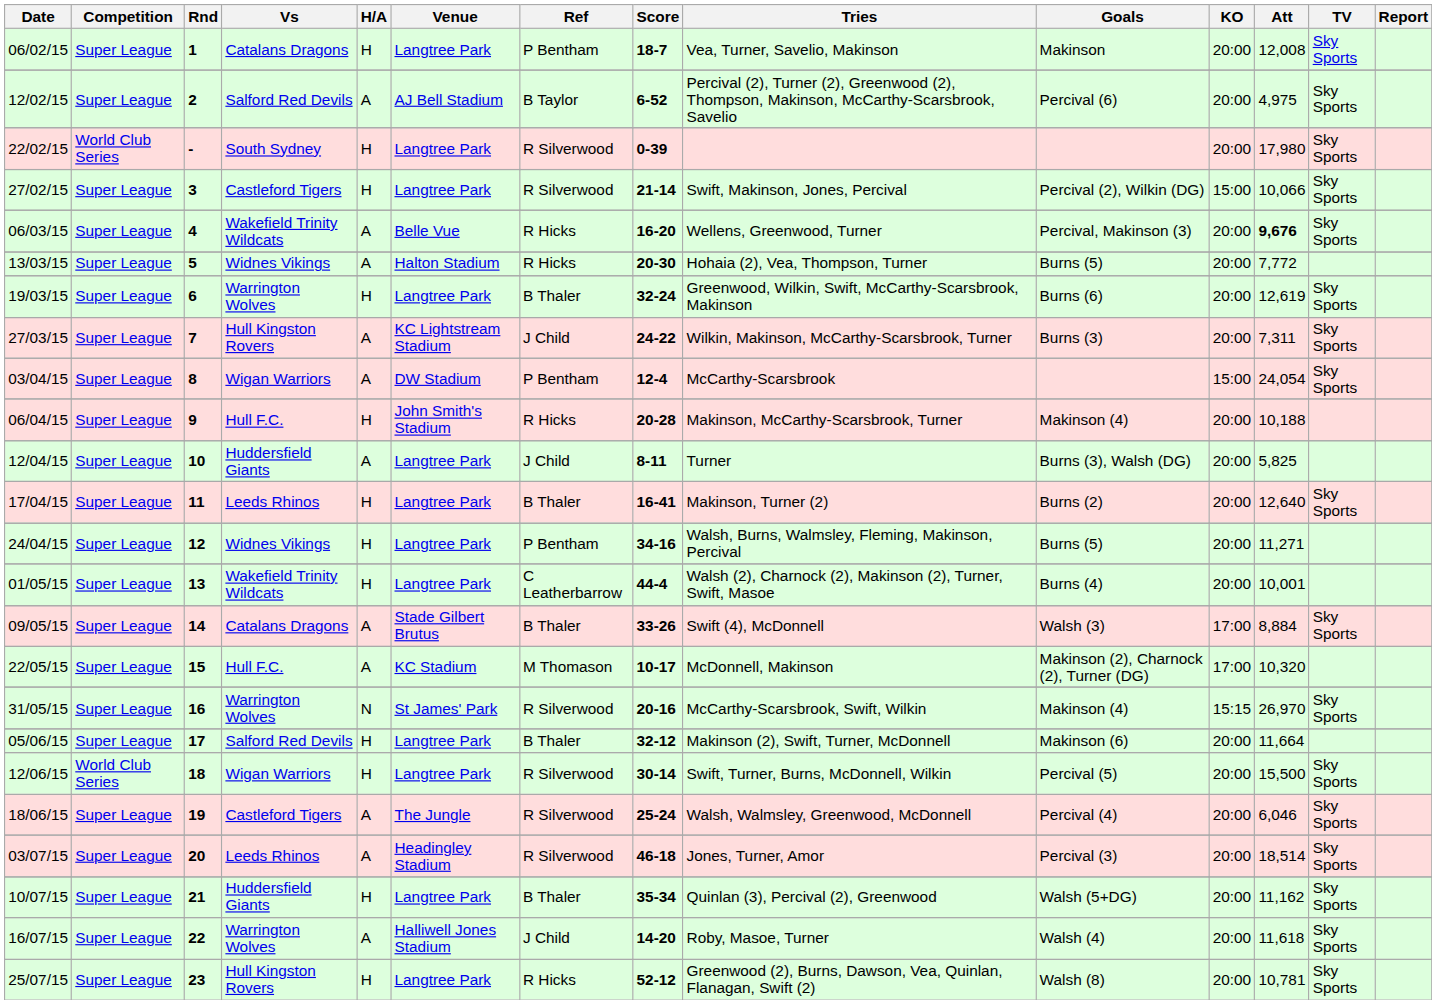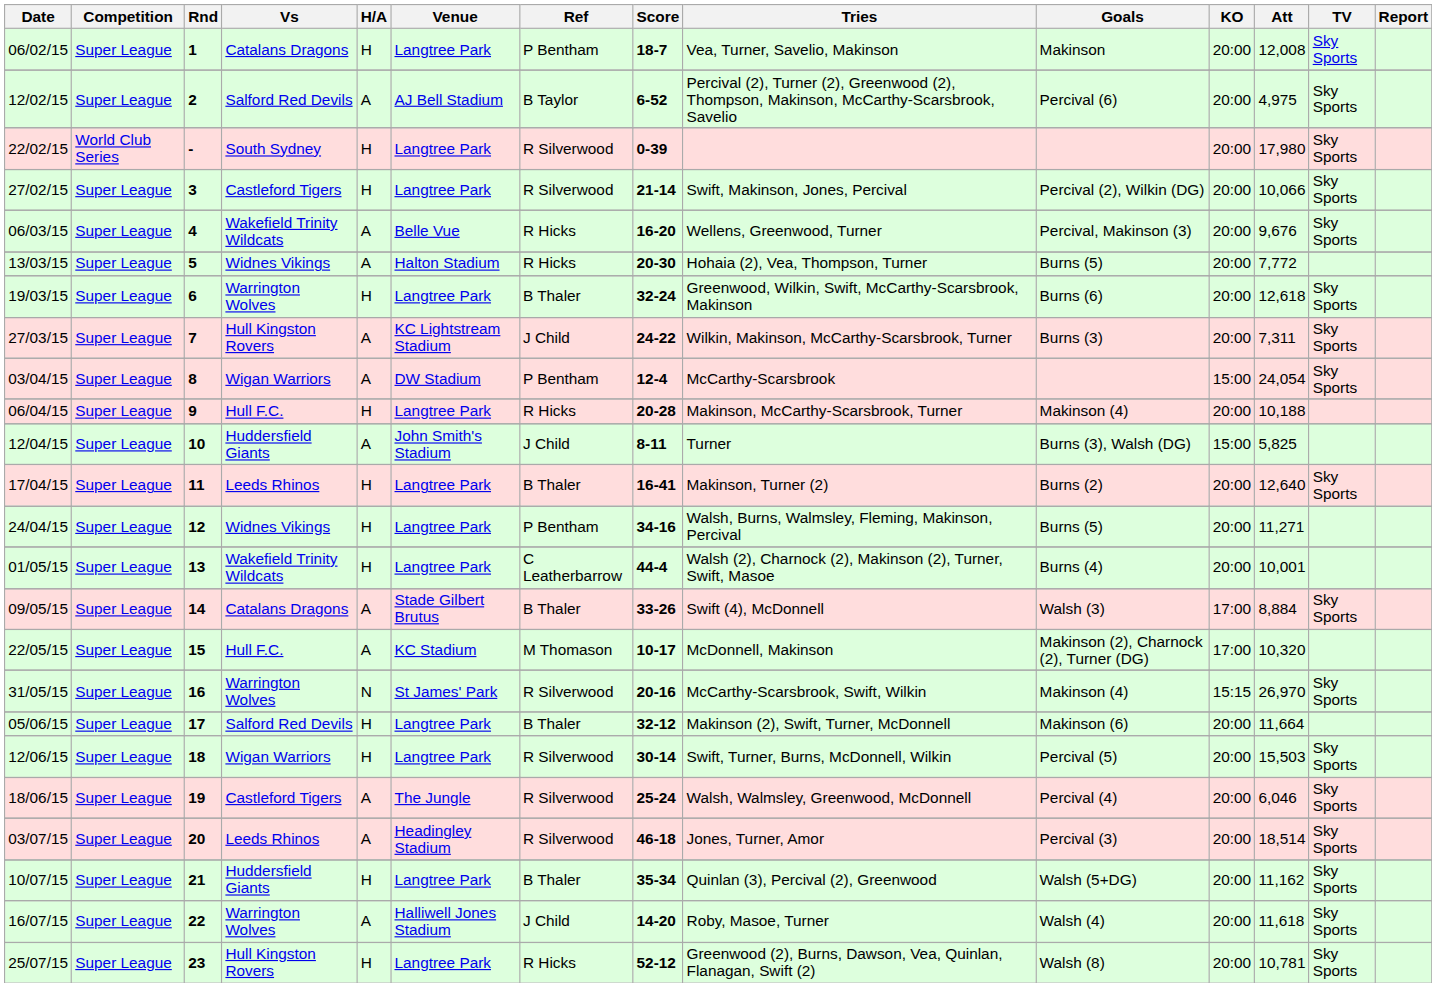 <table class="wikitable" style="font-size:85%;" width="100%">
 <tr>
 <th>Date</th>
 <th>Competition</th>
 <th>Rnd</th>
 <th>Vs</th>
 <th>H/A</th>
 <th>Venue</th>
 <th>Ref</th>
 <th>Score</th>
 <th>Tries</th>
 <th>Goals</th>
 <th>KO</th>
 <th>Att</th>
 <th>TV</th>
 <th>Report</th>
 </tr>
 <tr style="background:#ddffdd;" width=20 | >
 <td>06/02/15</td>
 <td><a href='#'>Super League</a></td>
 <td><strong>1</strong></td>
 <td> <a href='#'>Catalans Dragons</a></td>
 <td>H</td>
 <td><a href='#'>Langtree Park</a></td>
 <td>P Bentham</td>
 <td><strong>18-7</strong></td>
 <td>Vea, Turner, Savelio, Makinson</td>
 <td>Makinson</td>
 <td>20:00</td>
 <td>12,008</td>
 <td><a href='#'>Sky Sports</a></td>
 <td></td>
 </tr>
 <tr>
 </tr>
 <tr style="background:#ddffdd;" width=20 | >
 <td>12/02/15</td>
 <td><a href='#'>Super League</a></td>
 <td><strong>2</strong></td>
 <td> <a href='#'>Salford Red Devils</a></td>
 <td>A</td>
 <td><a href='#'>AJ Bell Stadium</a></td>
 <td>B Taylor</td>
 <td><strong>6-52</strong></td>
 <td>Percival (2), Turner (2), Greenwood (2), Thompson, Makinson, McCarthy-Scarsbrook, Savelio</td>
 <td>Percival (6)</td>
 <td>20:00</td>
 <td>4,975</td>
 <td>Sky Sports</td>
 <td></td>
 </tr>
 <tr>
 </tr>
 <tr style="background:#ffdddd;" width=20 | >
 <td>22/02/15</td>
 <td><a href='#'>World Club Series</a></td>
 <td><strong>-</strong></td>
 <td><a href='#'>South Sydney</a></td>
 <td>H</td>
 <td><a href='#'>Langtree Park</a></td>
 <td>R Silverwood</td>
 <td><strong>0-39</strong></td>
 <td></td>
 <td></td>
 <td>20:00</td>
 <td>17,980</td>
 <td>Sky Sports</td>
 <td></td>
 </tr>
 <tr>
 </tr>
 <tr style="background:#ddffdd;" width=20 | >
 <td>27/02/15</td>
 <td><a href='#'>Super League</a></td>
 <td><strong>3</strong></td>
 <td> <a href='#'>Castleford Tigers</a></td>
 <td>H</td>
 <td><a href='#'>Langtree Park</a></td>
 <td>R Silverwood</td>
 <td><strong>21-14</strong></td>
 <td>Swift, Makinson, Jones, Percival</td>
 <td>Percival (2), Wilkin (DG)</td>
-<td>15:00</td>
+<td>20:00</td>
 <td>10,066</td>
 <td>Sky Sports</td>
 <td></td>
 </tr>
 <tr>
 </tr>
 <tr style="background:#ddffdd;" width=20 | >
 <td>06/03/15</td>
 <td><a href='#'>Super League</a></td>
 <td><strong>4</strong></td>
 <td> <a href='#'>Wakefield Trinity Wildcats</a></td>
 <td>A</td>
 <td><a href='#'>Belle Vue</a></td>
 <td>R Hicks</td>
 <td><strong>16-20</strong></td>
 <td>Wellens, Greenwood, Turner</td>
 <td>Percival, Makinson (3)</td>
 <td>20:00</td>
-<td><strong>9,676</strong></td>
+<td>9,676</td>
 <td>Sky Sports</td>
 <td></td>
 </tr>
 <tr>
 </tr>
 <tr style="background:#ddffdd;" width=20 | >
 <td>13/03/15</td>
 <td><a href='#'>Super League</a></td>
 <td><strong>5</strong></td>
 <td> <a href='#'>Widnes Vikings</a></td>
 <td>A</td>
 <td><a href='#'>Halton Stadium</a></td>
 <td>R Hicks</td>
 <td><strong>20-30</strong></td>
 <td>Hohaia (2), Vea, Thompson, Turner</td>
 <td>Burns (5)</td>
 <td>20:00</td>
 <td>7,772</td>
 <td></td>
 <td></td>
 </tr>
 <tr>
 </tr>
 <tr style="background:#ddffdd;" width=20 | >
 <td>19/03/15</td>
 <td><a href='#'>Super League</a></td>
 <td><strong>6</strong></td>
 <td> <a href='#'>Warrington Wolves</a></td>
 <td>H</td>
 <td><a href='#'>Langtree Park</a></td>
 <td>B Thaler</td>
 <td><strong>32-24</strong></td>
 <td>Greenwood, Wilkin, Swift, McCarthy-Scarsbrook, Makinson</td>
 <td>Burns (6)</td>
 <td>20:00</td>
-<td>12,619</td>
+<td>12,618</td>
 <td>Sky Sports</td>
 <td></td>
 </tr>
 <tr>
 </tr>
 <tr style="background:#ffdddd;" width=20 | >
 <td>27/03/15</td>
 <td><a href='#'>Super League</a></td>
 <td><strong>7</strong></td>
 <td> <a href='#'>Hull Kingston Rovers</a></td>
 <td>A</td>
 <td><a href='#'>KC Lightstream Stadium</a></td>
 <td>J Child</td>
 <td><strong>24-22</strong></td>
 <td>Wilkin, Makinson, McCarthy-Scarsbrook, Turner</td>
 <td>Burns (3)</td>
 <td>20:00</td>
 <td>7,311</td>
 <td>Sky Sports</td>
 <td><br></td>
 </tr>
 <tr>
 </tr>
 <tr style="background:#ffdddd;" width=20 | >
 <td>03/04/15</td>
 <td><a href='#'>Super League</a></td>
 <td><strong>8</strong></td>
 <td> <a href='#'>Wigan Warriors</a></td>
 <td>A</td>
 <td><a href='#'>DW Stadium</a></td>
 <td>P Bentham</td>
 <td><strong>12-4</strong></td>
 <td>McCarthy-Scarsbrook</td>
 <td></td>
 <td>15:00</td>
 <td>24,054</td>
 <td>Sky Sports</td>
 <td></td>
 </tr>
 <tr>
 </tr>
 <tr style="background:#ffdddd;" width=20 | >
 <td>06/04/15</td>
 <td><a href='#'>Super League</a></td>
 <td><strong>9</strong></td>
 <td> <a href='#'>Hull F.C.</a></td>
 <td>H</td>
-<td><a href='#'>John Smith's Stadium</a></td>
+<td><a href='#'>Langtree Park</a></td>
 <td>R Hicks</td>
 <td><strong>20-28</strong></td>
 <td>Makinson, McCarthy-Scarsbrook, Turner</td>
 <td>Makinson (4)</td>
 <td>20:00</td>
 <td>10,188</td>
 <td></td>
 <td></td>
 </tr>
 <tr>
 </tr>
 <tr style="background:#ddffdd;" width=20 | >
 <td>12/04/15</td>
 <td><a href='#'>Super League</a></td>
 <td><strong>10</strong></td>
 <td> <a href='#'>Huddersfield Giants</a></td>
 <td>A</td>
-<td><a href='#'>Langtree Park</a></td>
+<td><a href='#'>John Smith's Stadium</a></td>
 <td>J Child</td>
 <td><strong>8-11</strong></td>
 <td>Turner</td>
 <td>Burns (3), Walsh (DG)</td>
-<td>20:00</td>
+<td>15:00</td>
 <td>5,825</td>
 <td></td>
 <td></td>
 </tr>
 <tr>
 </tr>
 <tr style="background:#ffdddd;" width=20 | >
 <td>17/04/15</td>
 <td><a href='#'>Super League</a></td>
 <td><strong>11</strong></td>
 <td> <a href='#'>Leeds Rhinos</a></td>
 <td>H</td>
 <td><a href='#'>Langtree Park</a></td>
 <td>B Thaler</td>
 <td><strong>16-41</strong></td>
 <td>Makinson, Turner (2)</td>
 <td>Burns (2)</td>
 <td>20:00</td>
 <td>12,640</td>
 <td>Sky Sports</td>
 <td><br></td>
 </tr>
 <tr>
 </tr>
 <tr style="background:#ddffdd;" width=20 | >
 <td>24/04/15</td>
 <td><a href='#'>Super League</a></td>
 <td><strong>12</strong></td>
 <td> <a href='#'>Widnes Vikings</a></td>
 <td>H</td>
 <td><a href='#'>Langtree Park</a></td>
 <td>P Bentham</td>
 <td><strong>34-16</strong></td>
 <td>Walsh, Burns, Walmsley, Fleming, Makinson, Percival</td>
 <td>Burns (5)</td>
 <td>20:00</td>
 <td>11,271</td>
 <td></td>
 <td><br></td>
 </tr>
 <tr>
 </tr>
 <tr style="background:#ddffdd;" width=20 | >
 <td>01/05/15</td>
 <td><a href='#'>Super League</a></td>
 <td><strong>13</strong></td>
 <td> <a href='#'>Wakefield Trinity Wildcats</a></td>
 <td>H</td>
 <td><a href='#'>Langtree Park</a></td>
 <td>C Leatherbarrow</td>
 <td><strong>44-4</strong></td>
 <td>Walsh (2), Charnock (2), Makinson (2), Turner, Swift, Masoe</td>
 <td>Burns (4)</td>
 <td>20:00</td>
 <td>10,001</td>
 <td></td>
 <td><br></td>
 </tr>
 <tr>
 </tr>
 <tr style="background:#ffdddd;" width=20 | >
 <td>09/05/15</td>
 <td><a href='#'>Super League</a></td>
 <td><strong>14</strong></td>
 <td> <a href='#'>Catalans Dragons</a></td>
 <td>A</td>
 <td><a href='#'>Stade Gilbert Brutus</a></td>
 <td>B Thaler</td>
 <td><strong>33-26</strong></td>
 <td>Swift (4), McDonnell</td>
 <td>Walsh (3)</td>
 <td>17:00</td>
 <td>8,884</td>
 <td>Sky Sports</td>
 <td><br></td>
 </tr>
 <tr>
 </tr>
 <tr style="background:#ddffdd;" width=20 | >
 <td>22/05/15</td>
 <td><a href='#'>Super League</a></td>
 <td><strong>15</strong></td>
 <td> <a href='#'>Hull F.C.</a></td>
 <td>A</td>
 <td><a href='#'>KC Stadium</a></td>
 <td>M Thomason</td>
 <td><strong>10-17</strong></td>
 <td>McDonnell, Makinson</td>
 <td>Makinson (2), Charnock (2), Turner (DG)</td>
 <td>17:00</td>
 <td>10,320</td>
 <td></td>
 <td><br></td>
 </tr>
 <tr>
 </tr>
 <tr style="background:#ddffdd;" width=20 | >
 <td>31/05/15</td>
 <td><a href='#'>Super League</a></td>
 <td><strong>16</strong></td>
 <td> <a href='#'>Warrington Wolves</a></td>
 <td>N</td>
 <td><a href='#'>St James' Park</a></td>
 <td>R Silverwood</td>
 <td><strong>20-16</strong></td>
 <td>McCarthy-Scarsbrook, Swift, Wilkin</td>
 <td>Makinson (4)</td>
 <td>15:15</td>
 <td>26,970</td>
 <td>Sky Sports</td>
 <td><br></td>
 </tr>
 <tr>
 </tr>
 <tr style="background:#ddffdd;" width=20 | >
 <td>05/06/15</td>
 <td><a href='#'>Super League</a></td>
 <td><strong>17</strong></td>
 <td> <a href='#'>Salford Red Devils</a></td>
 <td>H</td>
 <td><a href='#'>Langtree Park</a></td>
 <td>B Thaler</td>
 <td><strong>32-12</strong></td>
 <td>Makinson (2), Swift, Turner, McDonnell</td>
 <td>Makinson (6)</td>
 <td>20:00</td>
 <td>11,664</td>
 <td></td>
 <td><br></td>
 </tr>
 <tr>
 </tr>
 <tr style="background:#ddffdd;" width=20 | >
 <td>12/06/15</td>
-<td><a href='#'>World Club Series</a></td>
+<td><a href='#'>Super League</a></td>
 <td><strong>18</strong></td>
 <td> <a href='#'>Wigan Warriors</a></td>
 <td>H</td>
 <td><a href='#'>Langtree Park</a></td>
 <td>R Silverwood</td>
 <td><strong>30-14</strong></td>
 <td>Swift, Turner, Burns, McDonnell, Wilkin</td>
 <td>Percival (5)</td>
 <td>20:00</td>
-<td>15,500</td>
+<td>15,503</td>
 <td>Sky Sports</td>
 <td><br></td>
 </tr>
 <tr>
 </tr>
 <tr style="background:#ffdddd;" width=20 | >
 <td>18/06/15</td>
 <td><a href='#'>Super League</a></td>
 <td><strong>19</strong></td>
 <td> <a href='#'>Castleford Tigers</a></td>
 <td>A</td>
 <td><a href='#'>The Jungle</a></td>
 <td>R Silverwood</td>
 <td><strong>25-24</strong></td>
 <td>Walsh, Walmsley, Greenwood, McDonnell</td>
 <td>Percival (4)</td>
 <td>20:00</td>
 <td>6,046</td>
 <td>Sky Sports</td>
 <td><br></td>
 </tr>
 <tr>
 </tr>
 <tr style="background:#ffdddd;" width=20 | >
 <td>03/07/15</td>
 <td><a href='#'>Super League</a></td>
 <td><strong>20</strong></td>
 <td> <a href='#'>Leeds Rhinos</a></td>
 <td>A</td>
 <td><a href='#'>Headingley Stadium</a></td>
 <td>R Silverwood</td>
 <td><strong>46-18</strong></td>
 <td>Jones, Turner, Amor</td>
 <td>Percival (3)</td>
 <td>20:00</td>
 <td>18,514</td>
 <td>Sky Sports</td>
 <td><br></td>
 </tr>
 <tr>
 </tr>
 <tr style="background:#ddffdd;" width=20 | >
 <td>10/07/15</td>
 <td><a href='#'>Super League</a></td>
 <td><strong>21</strong></td>
 <td> <a href='#'>Huddersfield Giants</a></td>
 <td>H</td>
 <td><a href='#'>Langtree Park</a></td>
 <td>B Thaler</td>
 <td><strong>35-34</strong></td>
 <td>Quinlan (3), Percival (2), Greenwood</td>
 <td>Walsh (5+DG)</td>
 <td>20:00</td>
 <td>11,162</td>
 <td>Sky Sports</td>
 <td><br></td>
 </tr>
 <tr>
 </tr>
 <tr style="background:#ddffdd;" width=20 | >
 <td>16/07/15</td>
 <td><a href='#'>Super League</a></td>
 <td><strong>22</strong></td>
 <td> <a href='#'>Warrington Wolves</a></td>
 <td>A</td>
 <td><a href='#'>Halliwell Jones Stadium</a></td>
 <td>J Child</td>
 <td><strong>14-20</strong></td>
 <td>Roby, Masoe, Turner</td>
 <td>Walsh (4)</td>
 <td>20:00</td>
 <td>11,618</td>
 <td>Sky Sports</td>
 <td></td>
 </tr>
 <tr>
 </tr>
 <tr style="background:#ddffdd;" width=20 | >
 <td>25/07/15</td>
 <td><a href='#'>Super League</a></td>
 <td><strong>23</strong></td>
 <td> <a href='#'>Hull Kingston Rovers</a></td>
 <td>H</td>
 <td><a href='#'>Langtree Park</a></td>
 <td>R Hicks</td>
 <td><strong>52-12</strong></td>
 <td>Greenwood (2), Burns, Dawson, Vea, Quinlan, Flanagan, Swift (2)</td>
 <td>Walsh (8)</td>
 <td>20:00</td>
 <td>10,781</td>
 <td>Sky Sports</td>
 <td></td>
 </tr>
 </table>
